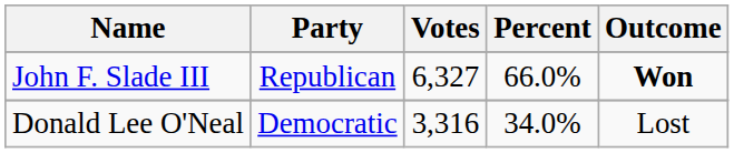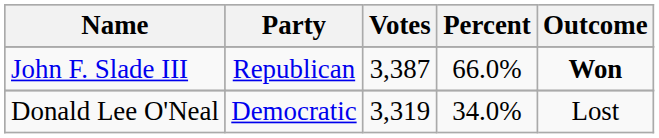 <table class=wikitable style="text-align:center">
 <tr>
 <th>Name</th>
 <th>Party</th>
 <th>Votes</th>
 <th>Percent</th>
 <th>Outcome</th>
 </tr>
 <tr>
 </tr>
 <tr>
 <td align=left><a href='#'>John F. Slade III</a></td>
 <td><a href='#'>Republican</a></td>
-<td>6,327</td>
+<td>3,387</td>
 <td>66.0%</td>
 <td><strong>Won</strong></td>
 </tr>
 <tr>
 </tr>
 <tr>
 <td align=left>Donald Lee O'Neal</td>
 <td><a href='#'>Democratic</a></td>
-<td>3,316</td>
+<td>3,319</td>
 <td>34.0%</td>
 <td>Lost</td>
 </tr>
 </table>
